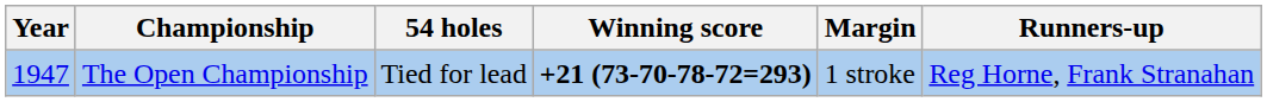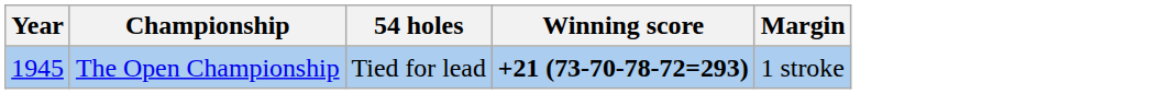 <table class="wikitable">
 <tr>
 <th>Year</th>
 <th>Championship</th>
 <th>54 holes</th>
 <th>Winning score</th>
 <th>Margin</th>
-<th>Runners-up</th>
 </tr>
 <tr style="background:#ABCDEF;">
-<td><a href='#'>1947</a></td>
+<td><a href='#'>1945</a></td>
 <td><a href='#'>The Open Championship</a></td>
 <td>Tied for lead</td>
 <td><strong>+21 (73-70-78-72=293)</strong></td>
 <td>1 stroke</td>
-<td> <a href='#'>Reg Horne</a>,  <a href='#'>Frank Stranahan</a></td>
 </tr>
 </table>
